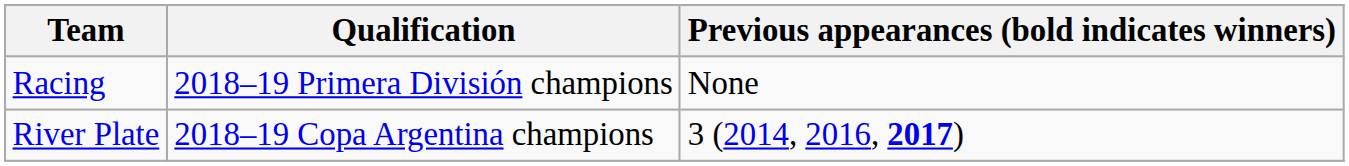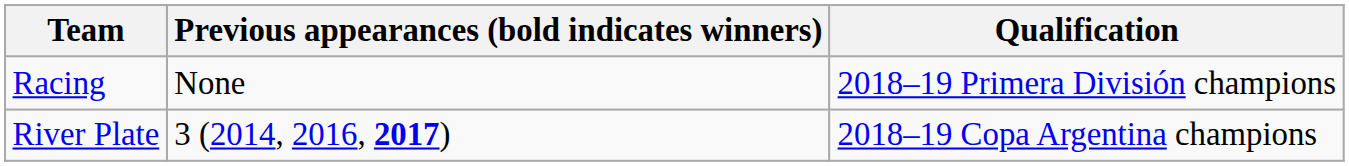 <table class="wikitable">
 <tr>
 <th>Team</th>
+<th>Previous appearances (bold indicates winners)</th>
 <th>Qualification</th>
-<th>Previous appearances (bold indicates winners)</th>
 </tr>
 <tr>
 <td><a href='#'>Racing</a></td>
+<td>None</td>
 <td><a href='#'>2018–19 Primera División</a> champions</td>
-<td>None</td>
 </tr>
 <tr>
 <td><a href='#'>River Plate</a></td>
+<td>3 (<a href='#'>2014</a>, <a href='#'>2016</a>, <strong><a href='#'>2017</a></strong>)</td>
 <td><a href='#'>2018–19 Copa Argentina</a> champions</td>
-<td>3 (<a href='#'>2014</a>, <a href='#'>2016</a>, <strong><a href='#'>2017</a></strong>)</td>
 </tr>
 </table>
